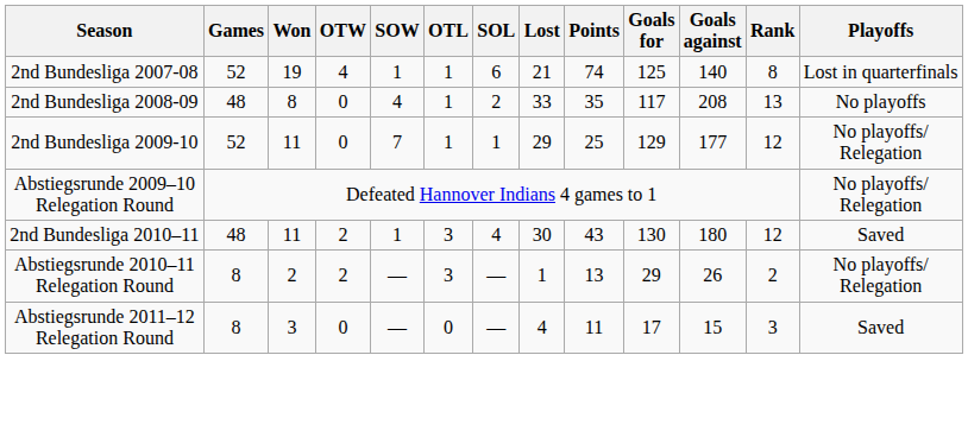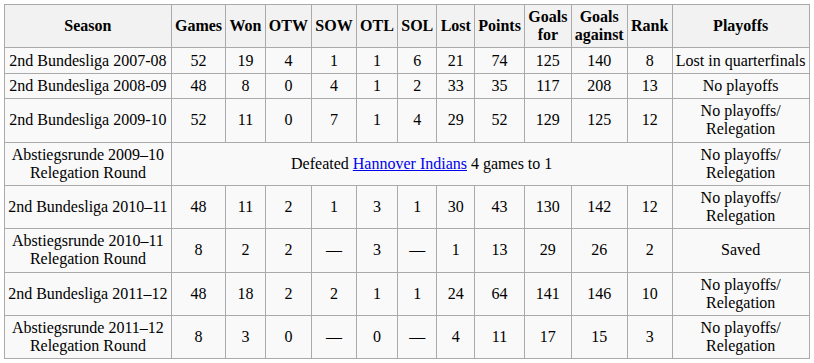 <table class="wikitable" style="text-align:center">
 <tr>
 <th>Season</th>
 <th>Games</th>
 <th>Won</th>
 <th>OTW</th>
 <th>SOW</th>
 <th>OTL</th>
 <th>SOL</th>
 <th>Lost</th>
 <th>Points</th>
 <th>Goals<br>for</th>
 <th>Goals<br>against</th>
 <th>Rank</th>
 <th>Playoffs</th>
 </tr>
 <tr>
 <td>2nd Bundesliga 2007-08</td>
 <td>52</td>
 <td>19</td>
 <td>4</td>
 <td>1</td>
 <td>1</td>
 <td>6</td>
 <td>21</td>
 <td>74</td>
 <td>125</td>
 <td>140</td>
 <td>8</td>
 <td>Lost in quarterfinals</td>
 </tr>
 <tr>
 <td>2nd Bundesliga 2008-09</td>
 <td>48</td>
 <td>8</td>
 <td>0</td>
 <td>4</td>
 <td>1</td>
 <td>2</td>
 <td>33</td>
 <td>35</td>
 <td>117</td>
 <td>208</td>
 <td>13</td>
 <td>No playoffs</td>
 </tr>
 <tr>
 <td>2nd Bundesliga 2009-10</td>
 <td>52</td>
 <td>11</td>
 <td>0</td>
 <td>7</td>
 <td>1</td>
-<td>1</td>
+<td>4</td>
 <td>29</td>
-<td>25</td>
+<td>52</td>
 <td>129</td>
-<td>177</td>
+<td>125</td>
 <td>12</td>
 <td>No playoffs/<br>Relegation</td>
 </tr>
 <tr>
 <td>Abstiegsrunde 2009–10<br>Relegation Round</td>
 <td colspan=11>Defeated <a href='#'>Hannover Indians</a> 4 games to 1</td>
 <td>No playoffs/<br>Relegation</td>
 </tr>
 <tr>
 <td>2nd Bundesliga 2010–11</td>
 <td>48</td>
 <td>11</td>
 <td>2</td>
 <td>1</td>
 <td>3</td>
-<td>4</td>
+<td>1</td>
 <td>30</td>
 <td>43</td>
 <td>130</td>
-<td>180</td>
+<td>142</td>
 <td>12</td>
-<td>Saved</td>
+<td>No playoffs/<br>Relegation</td>
 </tr>
 <tr>
 <td>Abstiegsrunde 2010–11<br>Relegation Round</td>
 <td>8</td>
 <td>2</td>
 <td>2</td>
 <td>—</td>
 <td>3</td>
 <td>—</td>
 <td>1</td>
 <td>13</td>
 <td>29</td>
 <td>26</td>
 <td>2</td>
+<td>Saved</td>
+</tr>
+<tr>
+<td>2nd Bundesliga 2011–12</td>
+<td>48</td>
+<td>18</td>
+<td>2</td>
+<td>2</td>
+<td>1</td>
+<td>1</td>
+<td>24</td>
+<td>64</td>
+<td>141</td>
+<td>146</td>
+<td>10</td>
 <td>No playoffs/<br>Relegation</td>
 </tr>
 <tr>
 <td>Abstiegsrunde 2011–12<br>Relegation Round</td>
 <td>8</td>
 <td>3</td>
 <td>0</td>
 <td>—</td>
 <td>0</td>
 <td>—</td>
 <td>4</td>
 <td>11</td>
 <td>17</td>
 <td>15</td>
 <td>3</td>
-<td>Saved</td>
+<td>No playoffs/<br>Relegation</td>
 </tr>
 </table>
